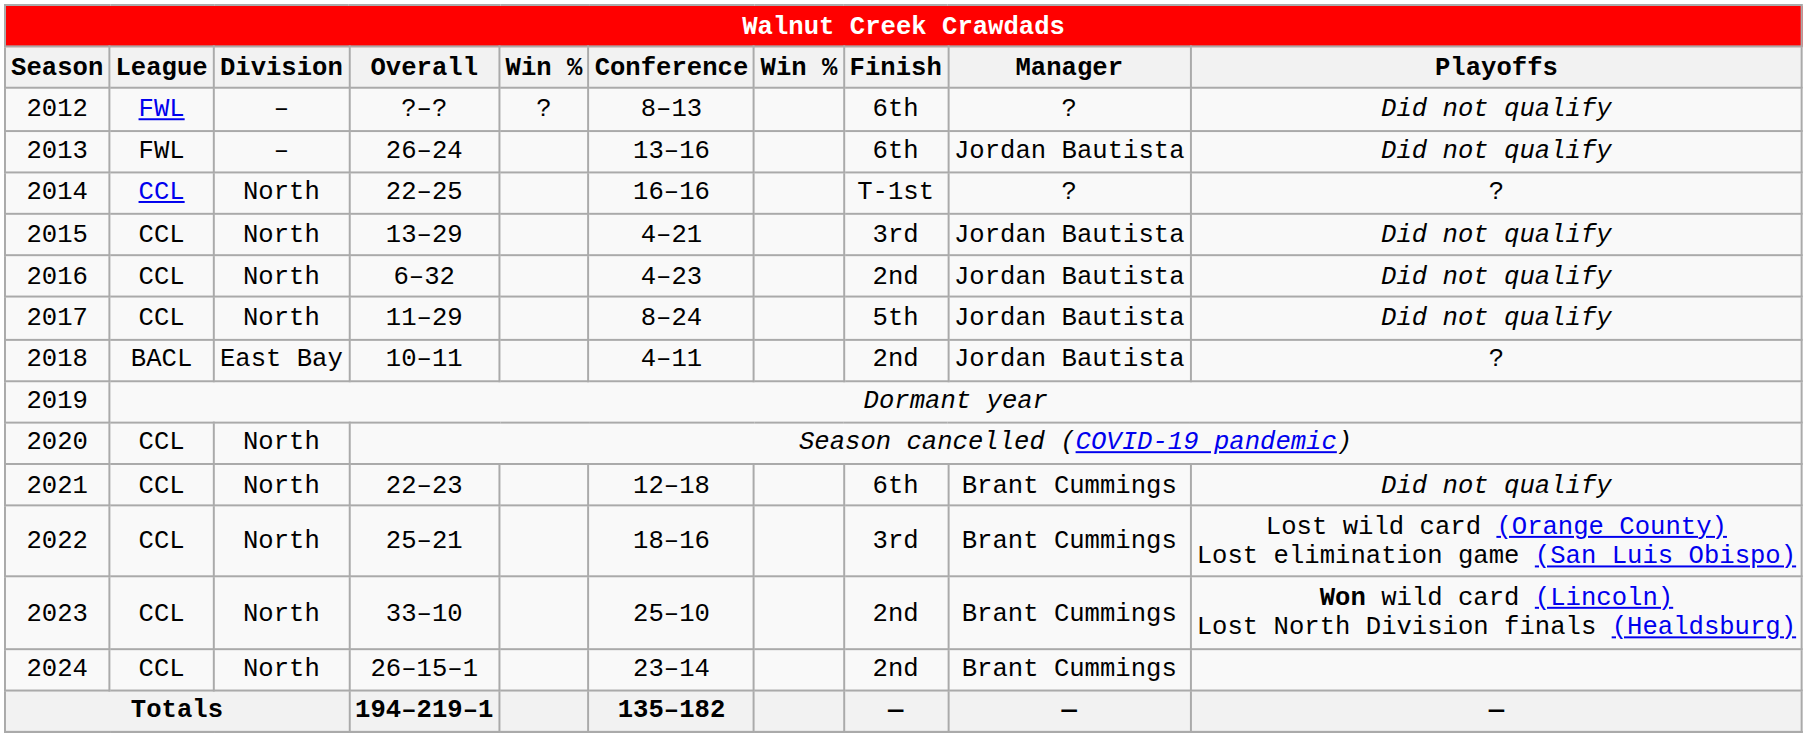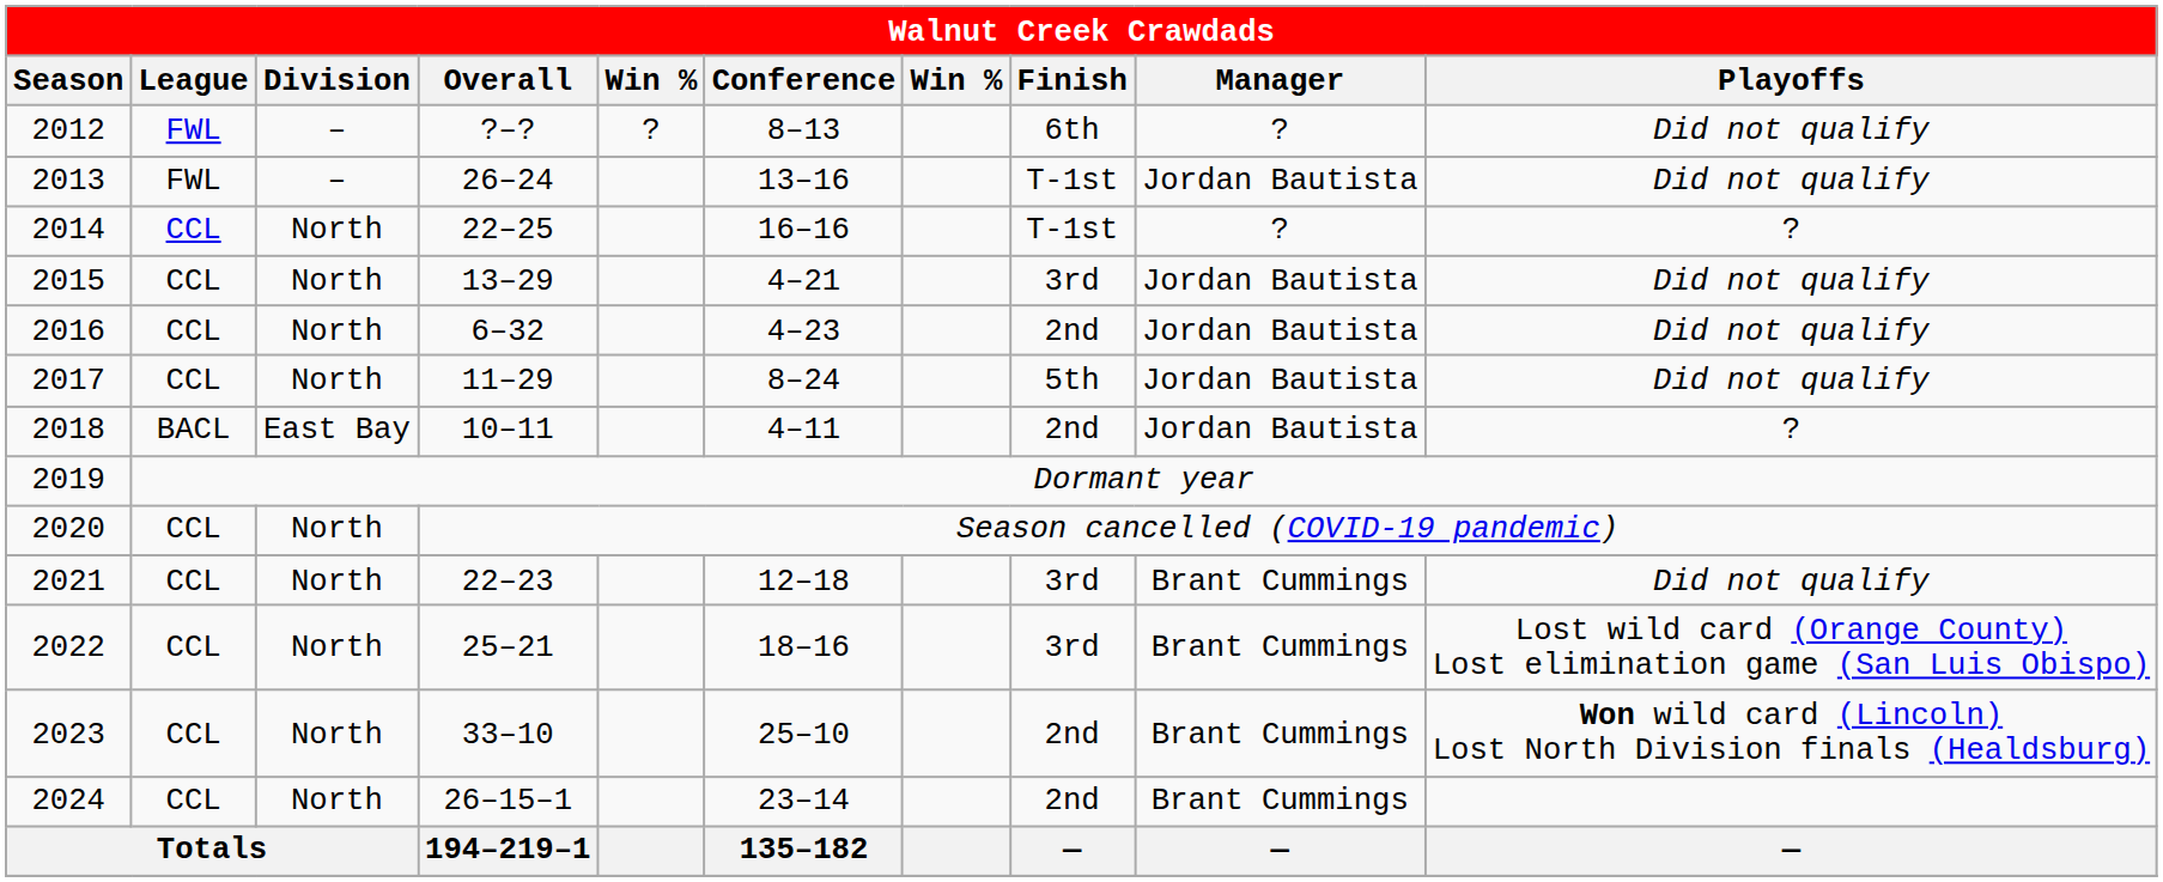 <table class="wikitable">
 <tr>
 <th colspan="11" style="background:red;color:white">Walnut Creek Crawdads</th>
 </tr>
 <tr>
 <th>Season</th>
 <th>League</th>
 <th>Division</th>
 <th>Overall</th>
 <th>Win %</th>
 <th>Conference</th>
 <th>Win %</th>
 <th>Finish</th>
 <th>Manager</th>
 <th>Playoffs</th>
 </tr>
 <tr align="center">
 <td>2012</td>
 <td><a href='#'>FWL</a></td>
 <td>–</td>
 <td>?–?</td>
 <td>?</td>
 <td>8–13</td>
 <td></td>
 <td>6th</td>
 <td>?</td>
 <td><em>Did not qualify</em></td>
 </tr>
 <tr align="center">
 <td>2013</td>
 <td>FWL</td>
 <td>–</td>
 <td>26–24</td>
 <td></td>
 <td>13–16</td>
 <td></td>
-<td>6th</td>
+<td>T-1st</td>
 <td>Jordan Bautista</td>
 <td><em>Did not qualify</em></td>
 </tr>
 <tr align="center">
 <td>2014</td>
 <td><a href='#'>CCL</a></td>
 <td>North</td>
 <td>22–25</td>
 <td></td>
 <td>16–16</td>
 <td></td>
 <td>T-1st</td>
 <td>?</td>
 <td>?</td>
 </tr>
 <tr align="center">
 <td>2015</td>
 <td>CCL</td>
 <td>North</td>
 <td>13–29</td>
 <td></td>
 <td>4–21</td>
 <td></td>
 <td>3rd</td>
 <td>Jordan Bautista</td>
 <td><em>Did not qualify</em></td>
 </tr>
 <tr align="center">
 <td>2016</td>
 <td>CCL</td>
 <td>North</td>
 <td>6–32</td>
 <td></td>
 <td>4–23</td>
 <td></td>
 <td>2nd</td>
 <td>Jordan Bautista</td>
 <td><em>Did not qualify</em></td>
 </tr>
 <tr align="center">
 <td>2017</td>
 <td>CCL</td>
 <td>North</td>
 <td>11–29</td>
 <td></td>
 <td>8–24</td>
 <td></td>
 <td>5th</td>
 <td>Jordan Bautista</td>
 <td><em>Did not qualify</em></td>
 </tr>
 <tr align="center">
 <td>2018</td>
 <td>BACL</td>
 <td>East Bay</td>
 <td>10–11</td>
 <td></td>
 <td>4–11</td>
 <td></td>
 <td>2nd</td>
 <td>Jordan Bautista</td>
 <td>?</td>
 </tr>
 <tr align="center">
 <td>2019</td>
 <td colspan="9"><em>Dormant year</em></td>
 </tr>
 <tr align="center">
 <td>2020</td>
 <td>CCL</td>
 <td>North</td>
 <td colspan="9"><em>Season cancelled (<a href='#'>COVID-19 pandemic</a>)</em></td>
 </tr>
 <tr align="center">
 <td>2021</td>
 <td>CCL</td>
 <td>North</td>
 <td>22–23</td>
 <td></td>
 <td>12–18</td>
 <td></td>
-<td>6th</td>
+<td>3rd</td>
 <td>Brant Cummings</td>
 <td><em>Did not qualify</em></td>
 </tr>
 <tr align="center">
 <td>2022</td>
 <td>CCL</td>
 <td>North</td>
 <td>25–21</td>
 <td></td>
 <td>18–16</td>
 <td></td>
 <td>3rd</td>
 <td>Brant Cummings</td>
 <td>Lost wild card <a href='#'>(Orange County)</a> <br> Lost elimination game <a href='#'>(San Luis Obispo)</a></td>
 </tr>
 <tr align="center">
 <td>2023</td>
 <td>CCL</td>
 <td>North</td>
 <td>33–10</td>
 <td></td>
 <td>25–10</td>
 <td></td>
 <td>2nd</td>
 <td>Brant Cummings</td>
 <td><strong>Won</strong> wild card <a href='#'>(Lincoln)</a> <br> Lost North Division finals <a href='#'>(Healdsburg)</a></td>
 </tr>
 <tr align="center">
 <td>2024</td>
 <td>CCL</td>
 <td>North</td>
 <td>26–15–1</td>
 <td></td>
 <td>23–14</td>
 <td></td>
 <td>2nd</td>
 <td>Brant Cummings</td>
 <td></td>
 </tr>
 <tr align="center">
 <th colspan="3">Totals</th>
 <th>194–219–1</th>
 <th></th>
 <th>135–182</th>
 <th></th>
 <th>—</th>
 <th>—</th>
 <th>—</th>
 </tr>
 <tr>
 </tr>
 </table>
